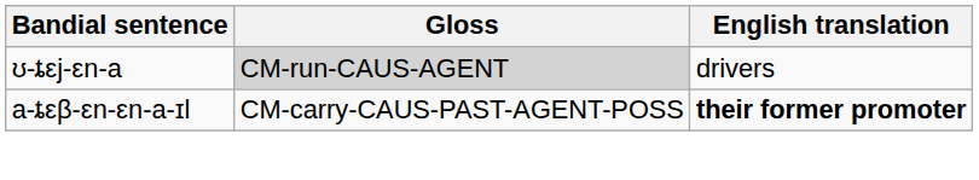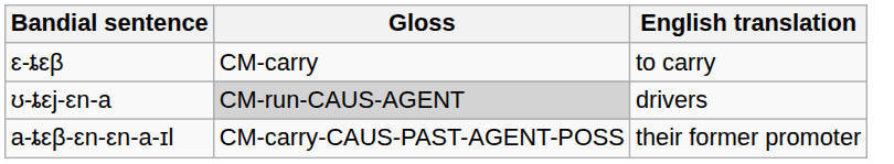 <table class="wikitable">
 <tr>
 <th>Bandial sentence</th>
 <th>Gloss</th>
 <th>English translation</th>
+</tr>
+<tr>
+<td>ԑ-ȶԑβ</td>
+<td>CM-carry</td>
+<td>to carry</td>
 </tr>
 <tr>
 <td>ʊ-ȶԑj-ԑn-a</td>
 <td style="background: lightgrey;">CM-run-CAUS-AGENT</td>
 <td>drivers</td>
 </tr>
 <tr>
 <td>a-ȶԑβ-ԑn-ԑn-a-ɪl</td>
 <td>CM-carry-CAUS-PAST-AGENT-POSS</td>
-<td><strong>their former promoter</strong></td>
+<td>their former promoter</td>
 </tr>
 </table>
